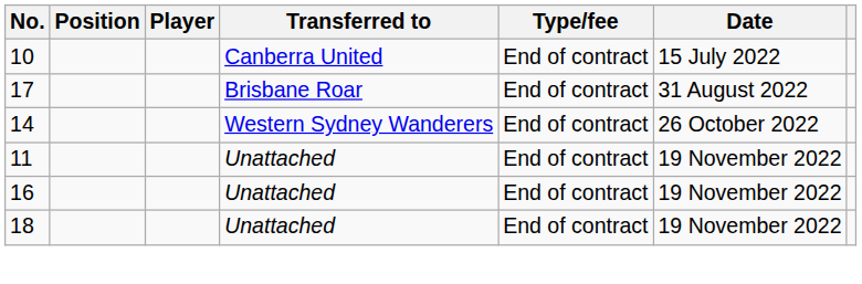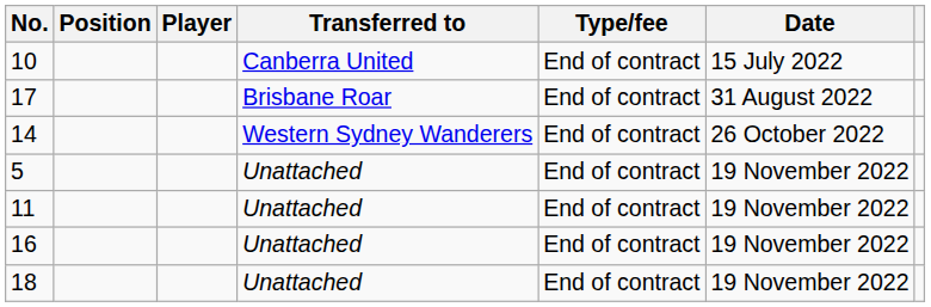 <table class="wikitable plainrowheaders sortable" style="text-align:center; text-align:left">
 <tr>
 <th scope="col">No.</th>
 <th scope="col">Position</th>
 <th scope="col">Player</th>
 <th scope="col">Transferred to</th>
 <th scope="col">Type/fee</th>
 <th scope="col">Date</th>
 <th scope="col" class="unsortable"></th>
 </tr>
 <tr>
 <td>10</td>
 <td></td>
 <td></td>
 <td><a href='#'>Canberra United</a></td>
 <td>End of contract</td>
 <td>15 July 2022</td>
 <td></td>
 </tr>
 <tr>
 <td>17</td>
 <td></td>
 <td></td>
 <td><a href='#'>Brisbane Roar</a></td>
 <td>End of contract</td>
 <td>31 August 2022</td>
 <td></td>
 </tr>
 <tr>
 <td>14</td>
 <td></td>
 <td></td>
 <td><a href='#'>Western Sydney Wanderers</a></td>
 <td>End of contract</td>
 <td>26 October 2022</td>
 <td></td>
 </tr>
 <tr>
+<td>5</td>
+<td></td>
+<td></td>
+<td><em>Unattached</em></td>
+<td>End of contract</td>
+<td>19 November 2022</td>
+<td></td>
+</tr>
+<tr>
 <td>11</td>
 <td></td>
 <td></td>
 <td><em>Unattached</em></td>
 <td>End of contract</td>
 <td>19 November 2022</td>
 <td></td>
 </tr>
 <tr>
 <td>16</td>
 <td></td>
 <td></td>
 <td><em>Unattached</em></td>
 <td>End of contract</td>
 <td>19 November 2022</td>
 <td></td>
 </tr>
 <tr>
 <td>18</td>
 <td></td>
 <td></td>
 <td><em>Unattached</em></td>
 <td>End of contract</td>
 <td>19 November 2022</td>
 <td></td>
 </tr>
 </table>
